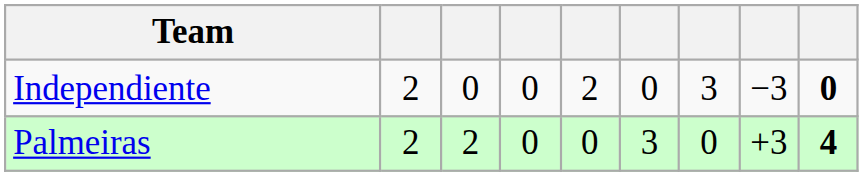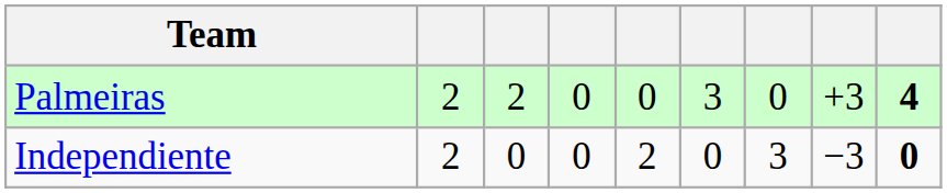 <table class="wikitable" style="text-align: center;">
 <tr>
 <th width=165>Team</th>
 <th width=20></th>
 <th width=20></th>
 <th width=20></th>
 <th width=20></th>
 <th width=20></th>
 <th width=20></th>
 <th width=20></th>
 <th width=20></th>
 </tr>
+<tr bgcolor=#CCFFCC>
+<td align=left> <a href='#'>Palmeiras</a></td>
+<td>2</td>
+<td>2</td>
+<td>0</td>
+<td>0</td>
+<td>3</td>
+<td>0</td>
+<td>+3</td>
+<td><strong>4</strong></td>
+</tr>
 <tr>
 <td align=left> <a href='#'>Independiente</a></td>
 <td>2</td>
 <td>0</td>
 <td>0</td>
 <td>2</td>
 <td>0</td>
 <td>3</td>
 <td>−3</td>
 <td><strong>0</strong></td>
 </tr>
-<tr bgcolor=#CCFFCC>
-<td align=left> <a href='#'>Palmeiras</a></td>
-<td>2</td>
-<td>2</td>
-<td>0</td>
-<td>0</td>
-<td>3</td>
-<td>0</td>
-<td>+3</td>
-<td><strong>4</strong></td>
-</tr>
 </table>
